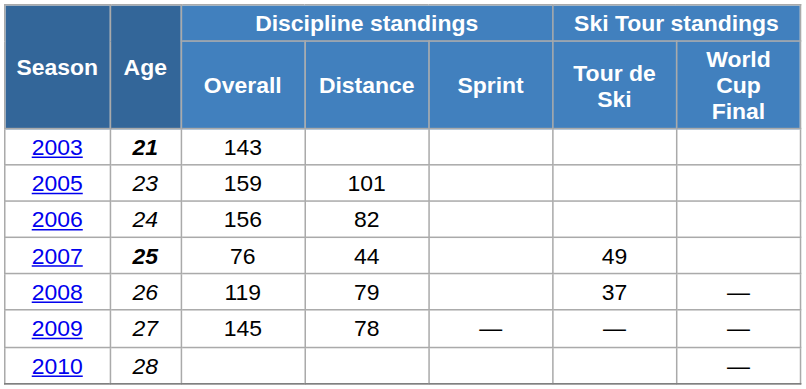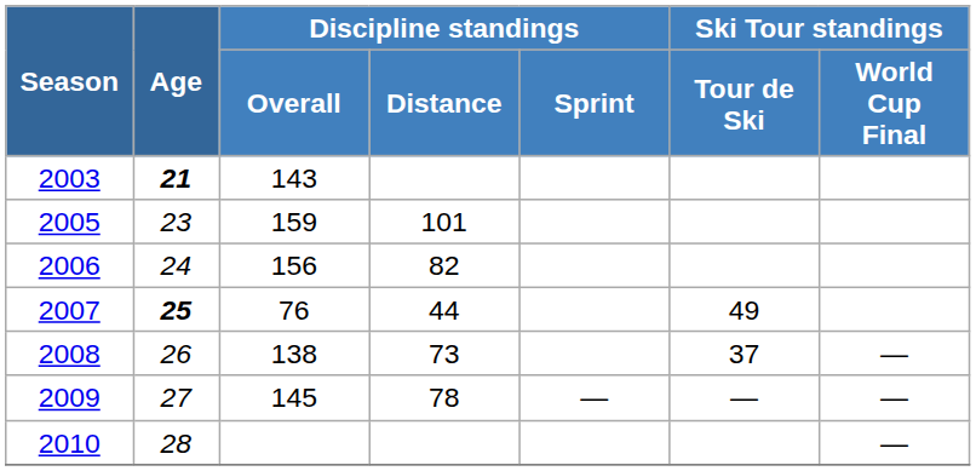 <table class="wikitable" style="font-size:95%; text-align:center; border:grey solid 1px; border-collapse:collapse; background:#ffffff;">
 <tr>
 <th style="background-color:#369; color:white; width:60px;" rowspan="2"> Season </th>
 <th style="background-color:#369; color:white; width:40px;" rowspan="2"> Age </th>
 <th style="background-color:#4180be; color:white;" colspan="3">Discipline standings</th>
 <th style="background-color:#4180be; color:white;" colspan="2">Ski Tour standings</th>
 </tr>
 <tr>
 <th style="background-color:#4180be; color:white; width:75px;">Overall</th>
 <th style="background-color:#4180be; color:white; width:75px;">Distance</th>
 <th style="background-color:#4180be; color:white; width:75px;">Sprint</th>
 <th style="background-color:#4180be; color:white; width:75px;">Tour de<br>Ski</th>
 <th style="background-color:#4180be; color:white; width:75px;">World Cup<br>Final</th>
 </tr>
 <tr>
 <td><a href='#'>2003</a></td>
 <td><strong><em>21</em></strong></td>
 <td>143</td>
 <td></td>
 <td></td>
 <td></td>
 <td></td>
 </tr>
 <tr>
 <td><a href='#'>2005</a></td>
 <td><em>23</em></td>
 <td>159</td>
 <td>101</td>
 <td></td>
 <td></td>
 <td></td>
 </tr>
 <tr>
 <td><a href='#'>2006</a></td>
 <td><em>24</em></td>
 <td>156</td>
 <td>82</td>
 <td></td>
 <td></td>
 <td></td>
 </tr>
 <tr>
 <td><a href='#'>2007</a></td>
 <td><strong><em>25</em></strong></td>
 <td>76</td>
 <td>44</td>
 <td></td>
 <td>49</td>
 <td></td>
 </tr>
 <tr>
 <td><a href='#'>2008</a></td>
 <td><em>26</em></td>
-<td>119</td>
-<td>79</td>
+<td>138</td>
+<td>73</td>
 <td></td>
 <td>37</td>
 <td>—</td>
 </tr>
 <tr>
 <td><a href='#'>2009</a></td>
 <td><em>27</em></td>
 <td>145</td>
 <td>78</td>
 <td>—</td>
 <td>—</td>
 <td>—</td>
 </tr>
 <tr>
 <td><a href='#'>2010</a></td>
 <td><em>28</em></td>
 <td></td>
 <td></td>
 <td></td>
 <td></td>
 <td>—</td>
 </tr>
 <tr>
 </tr>
 </table>
